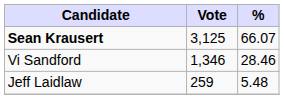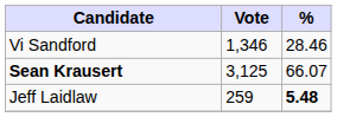 <table class="wikitable">
 <tr>
 <th style="background:#ddf; width:200px;">Candidate</th>
 <th style="background:#ddf; width:50px;">Vote</th>
 <th style="background:#ddf; width:30px;">%</th>
 </tr>
 <tr>
+<td>Vi Sandford</td>
+<td>1,346</td>
+<td>28.46</td>
+</tr>
+<tr>
 <td><strong>Sean Krausert</strong></td>
 <td>3,125</td>
 <td>66.07</td>
 </tr>
 <tr>
-<td>Vi Sandford</td>
-<td>1,346</td>
-<td>28.46</td>
-</tr>
-<tr>
 <td>Jeff Laidlaw</td>
 <td>259</td>
-<td>5.48</td>
+<td><strong>5.48</strong></td>
 </tr>
 <tr>
 </tr>
 </table>
